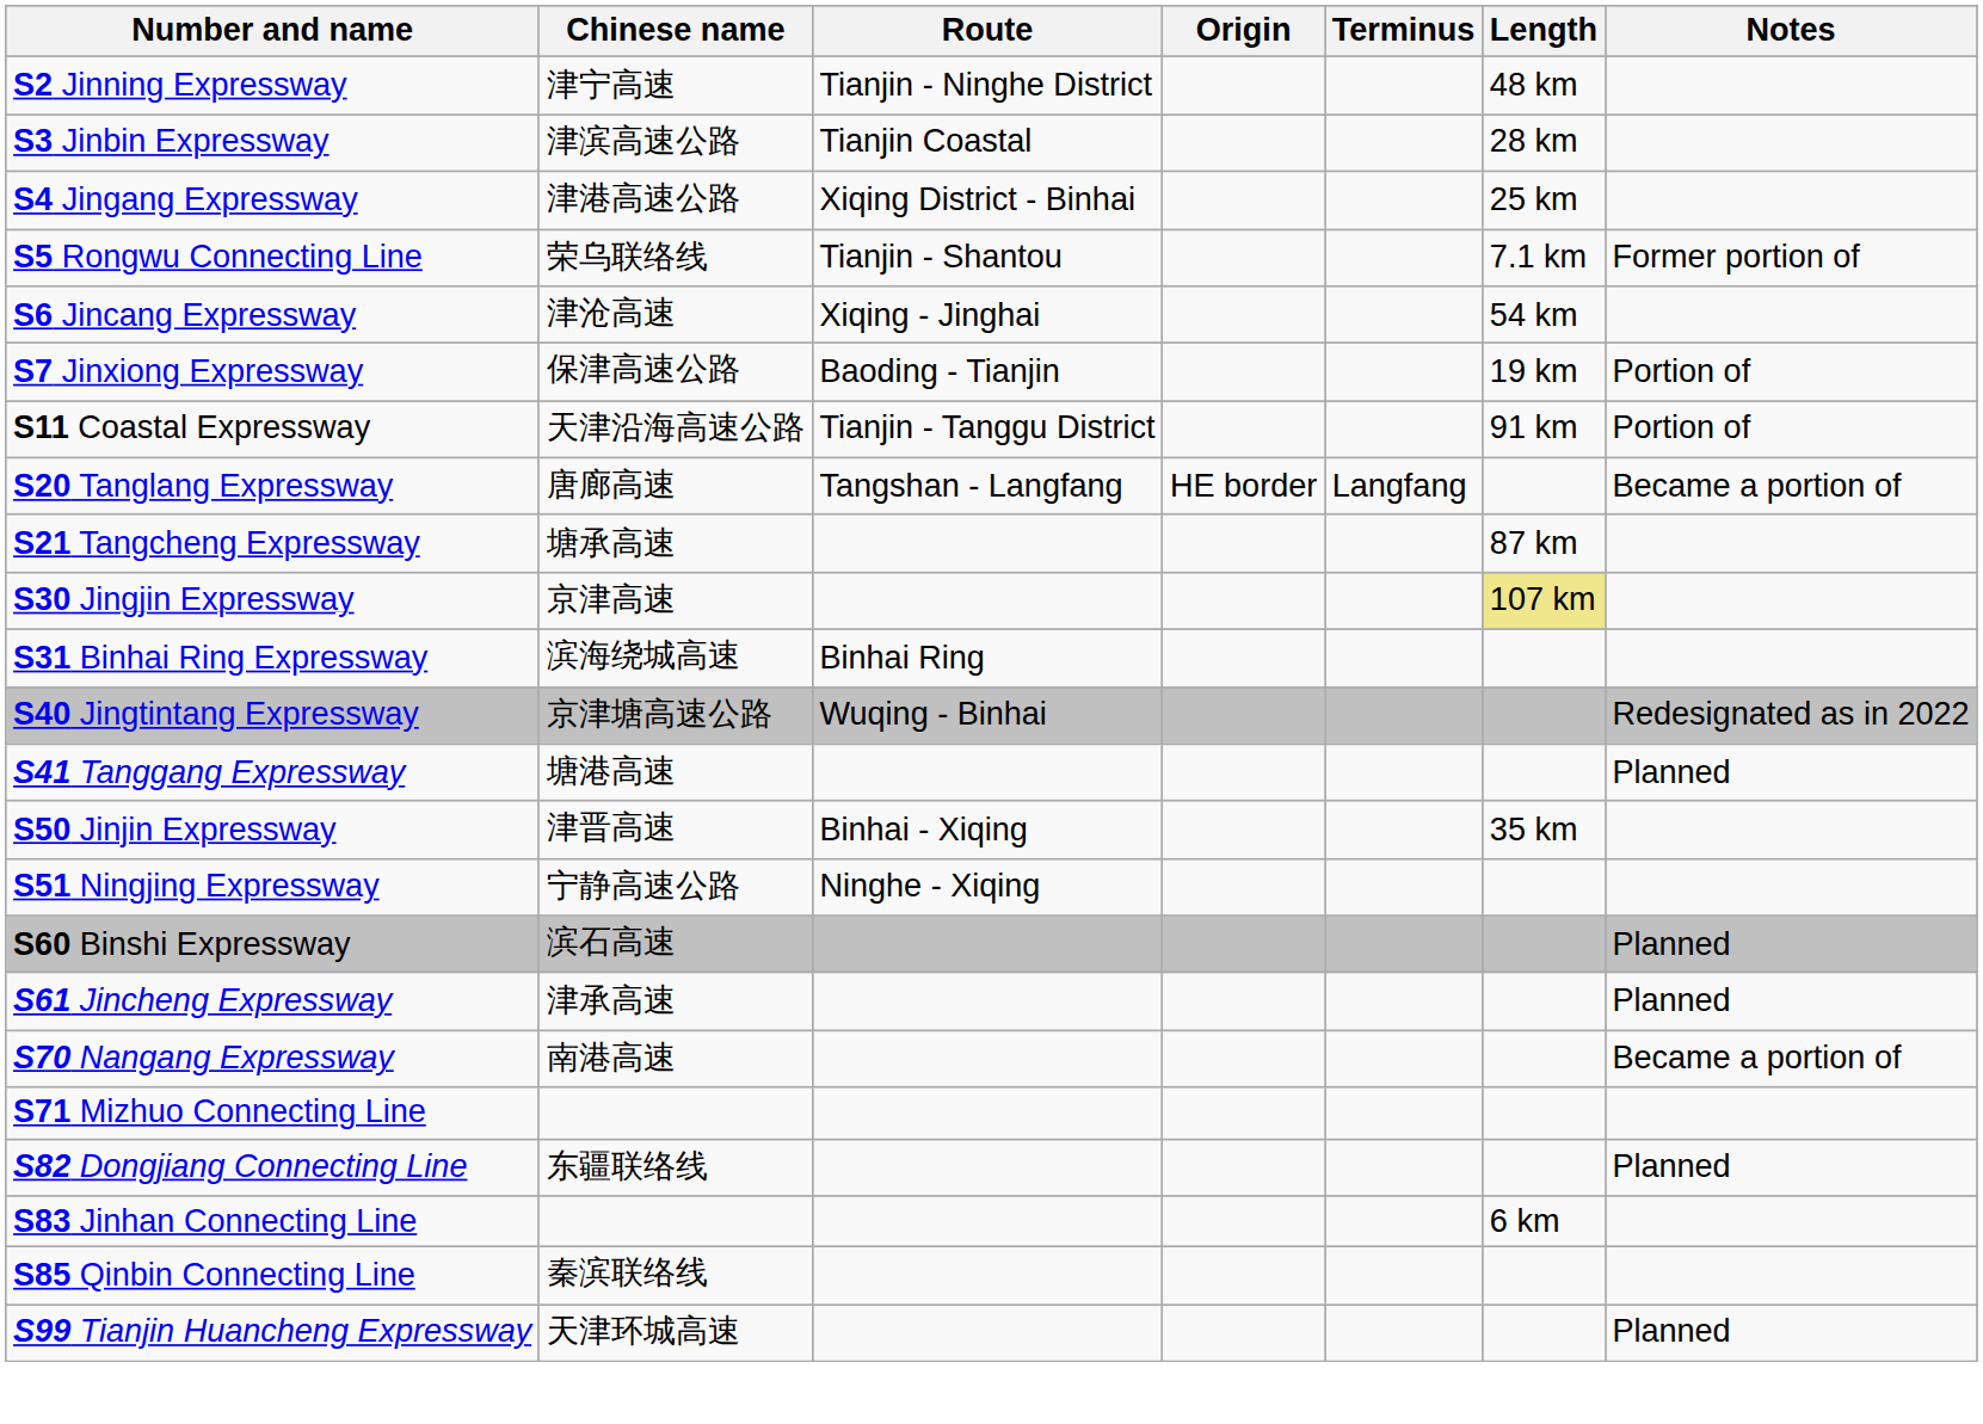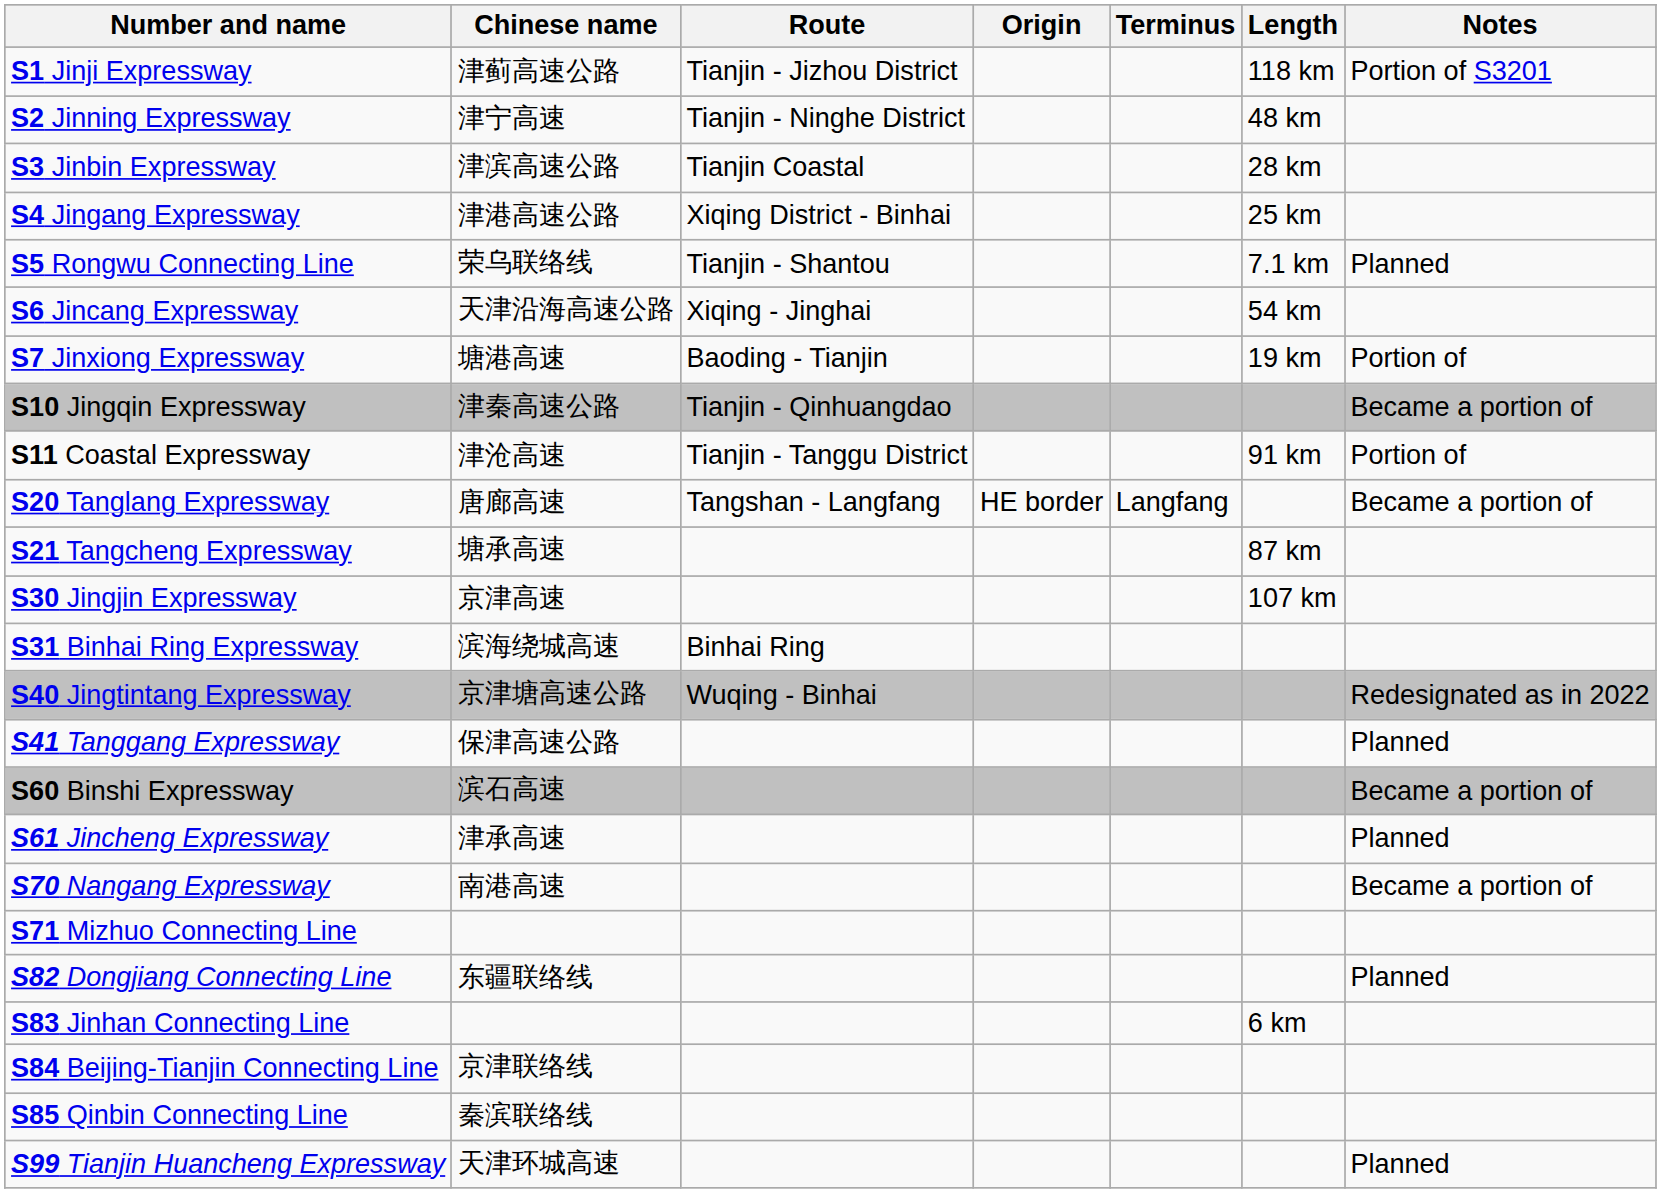 <table class="wikitable collapsible">
 <tr>
 <th>Number and name</th>
 <th>Chinese name</th>
 <th>Route</th>
 <th>Origin</th>
 <th>Terminus</th>
 <th>Length</th>
 <th>Notes</th>
+</tr>
+<tr>
+<td> <a href='#'><strong>S1</strong> Jinji Expressway</a></td>
+<td>津蓟高速公路</td>
+<td>Tianjin - Jizhou District</td>
+<td></td>
+<td></td>
+<td>118 km</td>
+<td>Portion of <a href='#'>S3201</a></td>
 </tr>
 <tr>
 <td> <a href='#'><strong>S2</strong> Jinning Expressway</a></td>
 <td>津宁高速</td>
 <td>Tianjin - Ninghe District</td>
 <td></td>
 <td></td>
 <td>48 km</td>
 <td></td>
 </tr>
 <tr>
 <td> <a href='#'><strong>S3</strong> Jinbin Expressway</a></td>
 <td>津滨高速公路</td>
 <td>Tianjin Coastal</td>
 <td></td>
 <td></td>
 <td>28 km</td>
 <td></td>
 </tr>
 <tr>
 <td> <a href='#'><strong>S4</strong> Jingang Expressway</a></td>
 <td>津港高速公路</td>
 <td>Xiqing District - Binhai</td>
 <td></td>
 <td></td>
 <td>25 km</td>
 <td></td>
 </tr>
 <tr>
 <td> <a href='#'><strong>S5</strong> Rongwu Connecting Line</a></td>
 <td>荣乌联络线</td>
 <td>Tianjin - Shantou</td>
 <td></td>
 <td></td>
 <td>7.1 km</td>
-<td>Former portion of </td>
+<td>Planned</td>
 </tr>
 <tr>
 <td> <a href='#'><strong>S6</strong> Jincang Expressway</a></td>
-<td>津沧高速</td>
+<td>天津沿海高速公路</td>
 <td>Xiqing - Jinghai</td>
 <td></td>
 <td></td>
 <td>54 km</td>
 <td></td>
 </tr>
 <tr>
 <td> <a href='#'><strong>S7</strong> Jinxiong Expressway</a></td>
-<td>保津高速公路</td>
+<td>塘港高速</td>
 <td>Baoding - Tianjin</td>
 <td></td>
 <td></td>
 <td>19 km</td>
 <td>Portion of </td>
 </tr>
+<tr style="background:Silver; color:black;">
+<td><strong>S10</strong> Jingqin Expressway</td>
+<td>津秦高速公路</td>
+<td>Tianjin - Qinhuangdao</td>
+<td></td>
+<td></td>
+<td></td>
+<td>Became a portion of </td>
+</tr>
 <tr>
 <td> <strong>S11</strong> Coastal Expressway</td>
-<td>天津沿海高速公路</td>
+<td>津沧高速</td>
 <td>Tianjin - Tanggu District</td>
 <td></td>
 <td></td>
 <td>91 km</td>
 <td>Portion of </td>
 </tr>
 <tr>
 <td><a href='#'><strong>S20</strong> Tanglang Expressway</a></td>
 <td>唐廊高速</td>
 <td>Tangshan - Langfang</td>
 <td>HE border</td>
 <td>Langfang</td>
 <td></td>
 <td>Became a portion of </td>
 </tr>
 <tr>
 <td> <a href='#'><strong>S21</strong> Tangcheng Expressway</a></td>
 <td>塘承高速</td>
 <td></td>
 <td></td>
 <td></td>
 <td>87 km</td>
 <td></td>
 </tr>
 <tr>
 <td> <a href='#'><strong>S30</strong> Jingjin Expressway</a></td>
 <td>京津高速</td>
 <td></td>
 <td></td>
 <td></td>
-<td style="background: khaki;">107 km</td>
+<td>107 km</td>
 <td></td>
 </tr>
 <tr>
 <td><a href='#'><strong>S31</strong> Binhai Ring Expressway</a></td>
 <td>滨海绕城高速</td>
 <td>Binhai Ring</td>
 <td></td>
 <td></td>
 <td></td>
 <td></td>
 </tr>
 <tr style="background:Silver; color:black;">
 <td> <a href='#'><strong>S40</strong> Jingtintang Expressway</a></td>
 <td>京津塘高速公路</td>
 <td>Wuqing - Binhai</td>
 <td></td>
 <td></td>
 <td></td>
 <td>Redesignated as  in 2022</td>
 </tr>
 <tr>
 <td><em><a href='#'><strong>S41</strong> Tanggang Expressway</a></em></td>
-<td>塘港高速</td>
+<td>保津高速公路</td>
 <td></td>
 <td></td>
 <td></td>
 <td></td>
 <td>Planned</td>
-</tr>
-<tr>
-<td> <a href='#'><strong>S50</strong> Jinjin Expressway</a></td>
-<td>津晋高速</td>
-<td>Binhai - Xiqing</td>
-<td></td>
-<td></td>
-<td>35 km</td>
-<td></td>
-</tr>
-<tr>
-<td><a href='#'><strong>S51</strong> Ningjing Expressway</a></td>
-<td>宁静高速公路</td>
-<td>Ninghe - Xiqing</td>
-<td></td>
-<td></td>
-<td></td>
-<td></td>
 </tr>
 <tr style="background:Silver; color:black;">
 <td> <strong>S60</strong> Binshi Expressway</td>
 <td>滨石高速</td>
 <td></td>
 <td></td>
 <td></td>
 <td></td>
-<td>Planned</td>
+<td>Became a portion of </td>
 </tr>
 <tr>
 <td><em><a href='#'><strong>S61</strong> Jincheng Expressway</a></em></td>
 <td>津承高速</td>
 <td></td>
 <td></td>
 <td></td>
 <td></td>
 <td>Planned</td>
 </tr>
 <tr>
 <td><em><a href='#'><strong>S70</strong> Nangang Expressway</a></em></td>
 <td>南港高速</td>
 <td></td>
 <td></td>
 <td></td>
 <td></td>
 <td>Became a portion of </td>
 </tr>
 <tr>
 <td><a href='#'><strong>S71</strong> Mizhuo Connecting Line</a></td>
 <td></td>
 <td></td>
 <td></td>
 <td></td>
 <td></td>
 <td></td>
 </tr>
 <tr>
 <td><em><a href='#'><strong>S82</strong> Dongjiang Connecting Line</a></em></td>
 <td>东疆联络线</td>
 <td></td>
 <td></td>
 <td></td>
 <td></td>
 <td>Planned</td>
 </tr>
 <tr>
 <td><a href='#'><strong>S83</strong> Jinhan Connecting Line</a></td>
 <td></td>
 <td></td>
 <td></td>
 <td></td>
 <td>6 km</td>
 <td></td>
 </tr>
 <tr>
+<td><a href='#'><strong>S84</strong> Beijing-Tianjin Connecting Line</a></td>
+<td>京津联络线</td>
+<td></td>
+<td></td>
+<td></td>
+<td></td>
+<td></td>
+</tr>
+<tr>
 <td><a href='#'><strong>S85</strong> Qinbin Connecting Line</a></td>
 <td>秦滨联络线</td>
 <td></td>
 <td></td>
 <td></td>
 <td></td>
 <td></td>
 </tr>
 <tr>
 <td><em><a href='#'><strong>S99</strong> Tianjin Huancheng Expressway</a></em></td>
 <td>天津环城高速</td>
 <td></td>
 <td></td>
 <td></td>
 <td></td>
 <td>Planned</td>
 </tr>
 </table>
